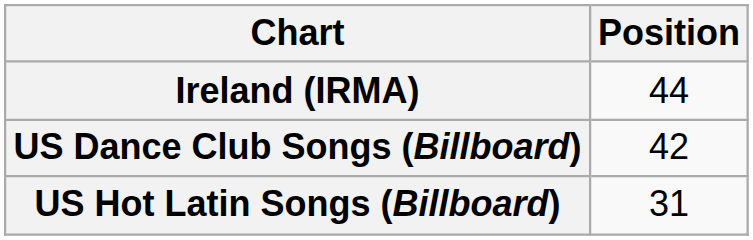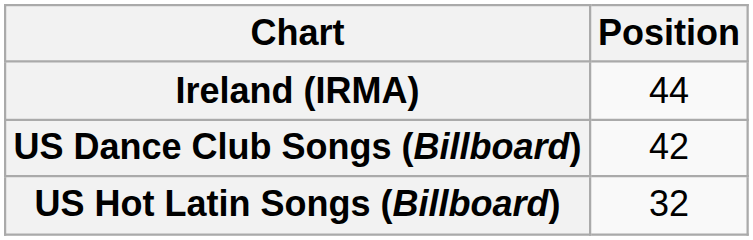 <table class="wikitable sortable plainrowheaders" style="text-align:center;">
 <tr>
 <th scope="col">Chart</th>
 <th scope="col">Position</th>
 </tr>
 <tr>
 <th scope="row">Ireland (IRMA)</th>
 <td>44</td>
 </tr>
 <tr>
 <th scope="row">US Dance Club Songs (<em>Billboard</em>)</th>
 <td>42</td>
 </tr>
 <tr>
 <th scope="row">US Hot Latin Songs (<em>Billboard</em>)</th>
-<td>31</td>
+<td>32</td>
 </tr>
 </table>
